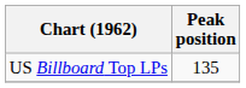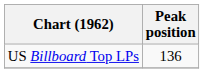 <table class="wikitable">
 <tr>
 <th>Chart (1962)</th>
 <th>Peak<br>position</th>
 </tr>
 <tr>
 <td>US <a href='#'><em>Billboard</em> Top LPs</a></td>
-<td align="center">135</td>
+<td align="center">136</td>
 </tr>
 <tr>
 </tr>
 </table>
